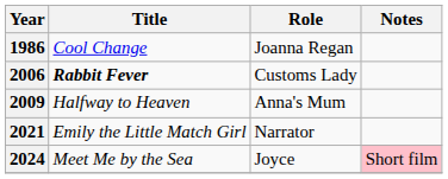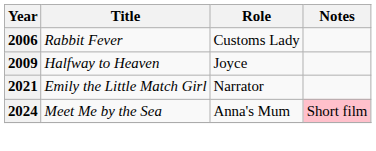 <table class="wikitable plainrowheaders sortable">
 <tr>
 <th scope="col">Year</th>
 <th scope="col">Title</th>
 <th scope="col">Role</th>
 <th scope="col" class="unsortable">Notes</th>
 </tr>
 <tr>
-<th scope="row">1986</th>
-<td><em><a href='#'>Cool Change</a></em></td>
-<td>Joanna Regan</td>
-<td></td>
-</tr>
-<tr>
 <th scope="row">2006</th>
-<td><strong><em>Rabbit Fever</em></strong></td>
+<td><em>Rabbit Fever</em></td>
 <td>Customs Lady</td>
 <td></td>
 </tr>
 <tr>
 <th scope="row">2009</th>
 <td><em>Halfway to Heaven</em></td>
-<td>Anna's Mum</td>
+<td>Joyce</td>
 <td></td>
 </tr>
 <tr>
 <th scope="row">2021</th>
 <td><em>Emily the Little Match Girl</em></td>
 <td>Narrator</td>
 <td></td>
 </tr>
 <tr>
 <th scope="row">2024</th>
 <td><em>Meet Me by the Sea</em></td>
-<td>Joyce</td>
+<td>Anna's Mum</td>
 <td style="background: pink;">Short film</td>
 </tr>
 <tr>
 </tr>
 </table>
